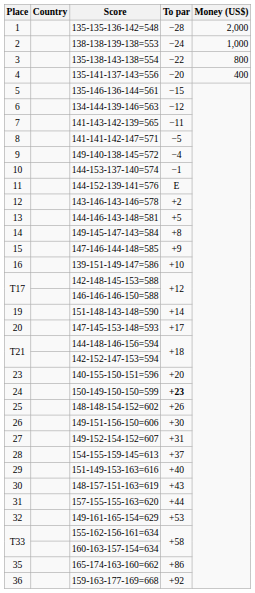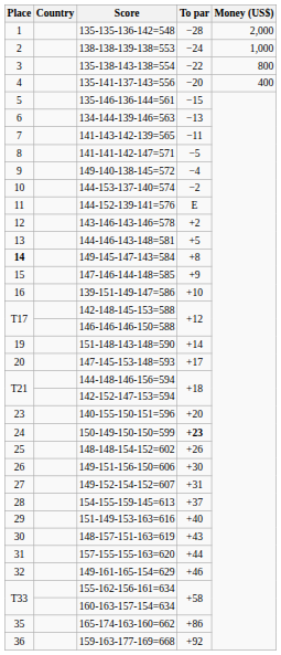 <table class="wikitable" style="font-size:95%;">
 <tr>
 <th>Place</th>
 <th>Country</th>
 <th>Score</th>
 <th>To par</th>
 <th>Money (US$)</th>
 </tr>
 <tr>
 <td align=center>1</td>
 <td></td>
 <td>135-135-136-142=548</td>
 <td align=center>−28</td>
 <td align=right>2,000</td>
 </tr>
 <tr>
 <td align=center>2</td>
 <td></td>
 <td>138-138-139-138=553</td>
 <td align=center>−24</td>
 <td align=right>1,000</td>
 </tr>
 <tr>
 <td align=center>3</td>
 <td></td>
 <td>135-138-143-138=554</td>
 <td align=center>−22</td>
 <td align=right>800</td>
 </tr>
 <tr>
 <td align=center>4</td>
 <td></td>
 <td>135-141-137-143=556</td>
 <td align=center>−20</td>
 <td align=right>400</td>
 </tr>
 <tr>
 <td align=center>5</td>
 <td></td>
 <td>135-146-136-144=561</td>
 <td align=center>−15</td>
 <td rowspan=32></td>
 </tr>
 <tr>
 <td align=center>6</td>
 <td></td>
 <td>134-144-139-146=563</td>
-<td align=center>−12</td>
+<td align=center>−13</td>
 </tr>
 <tr>
 <td align=center>7</td>
 <td></td>
 <td>141-143-142-139=565</td>
 <td align=center>−11</td>
 </tr>
 <tr>
 <td align=center>8</td>
 <td></td>
 <td>141-141-142-147=571</td>
 <td align=center>−5</td>
 </tr>
 <tr>
 <td align=center>9</td>
 <td></td>
 <td>149-140-138-145=572</td>
 <td align=center>−4</td>
 </tr>
 <tr>
 <td align=center>10</td>
 <td></td>
 <td>144-153-137-140=574</td>
-<td align=center>−1</td>
+<td align=center>−2</td>
 </tr>
 <tr>
 <td align=center>11</td>
 <td></td>
 <td>144-152-139-141=576</td>
 <td align=center>E</td>
 </tr>
 <tr>
 <td align=center>12</td>
 <td></td>
 <td>143-146-143-146=578</td>
 <td align=center>+2</td>
 </tr>
 <tr>
 <td align=center>13</td>
 <td></td>
 <td>144-146-143-148=581</td>
 <td align=center>+5</td>
 </tr>
 <tr>
-<td align=center>14</td>
+<td align=center><strong>14</strong></td>
 <td></td>
 <td>149-145-147-143=584</td>
 <td align=center>+8</td>
 </tr>
 <tr>
 <td align=center>15</td>
 <td></td>
 <td>147-146-144-148=585</td>
 <td align=center>+9</td>
 </tr>
 <tr>
 <td align=center>16</td>
 <td></td>
 <td>139-151-149-147=586</td>
 <td align=center>+10</td>
 </tr>
 <tr>
 <td align=center rowspan=2>T17</td>
 <td></td>
 <td>142-148-145-153=588</td>
 <td align=center rowspan=2>+12</td>
 </tr>
 <tr>
 <td></td>
 <td>146-146-146-150=588</td>
 </tr>
 <tr>
 <td align=center>19</td>
 <td></td>
 <td>151-148-143-148=590</td>
 <td align=center>+14</td>
 </tr>
 <tr>
 <td align=center>20</td>
 <td></td>
 <td>147-145-153-148=593</td>
 <td align=center>+17</td>
 </tr>
 <tr>
 <td align=center rowspan=2>T21</td>
 <td></td>
 <td>144-148-146-156=594</td>
 <td align=center rowspan=2>+18</td>
 </tr>
 <tr>
 <td></td>
 <td>142-152-147-153=594</td>
 </tr>
 <tr>
 <td align=center>23</td>
 <td></td>
 <td>140-155-150-151=596</td>
 <td align=center>+20</td>
 </tr>
 <tr>
 <td align=center>24</td>
 <td></td>
 <td>150-149-150-150=599</td>
 <td align=center><strong>+23</strong></td>
 </tr>
 <tr>
 <td align=center>25</td>
 <td></td>
 <td>148-148-154-152=602</td>
 <td align=center>+26</td>
 </tr>
 <tr>
 <td align=center>26</td>
 <td></td>
 <td>149-151-156-150=606</td>
 <td align=center>+30</td>
 </tr>
 <tr>
 <td align=center>27</td>
 <td></td>
 <td>149-152-154-152=607</td>
 <td align=center>+31</td>
 </tr>
 <tr>
 <td align=center>28</td>
 <td></td>
 <td>154-155-159-145=613</td>
 <td align=center>+37</td>
 </tr>
 <tr>
 <td align=center>29</td>
 <td></td>
 <td>151-149-153-163=616</td>
 <td align=center>+40</td>
 </tr>
 <tr>
 <td align=center>30</td>
 <td></td>
 <td>148-157-151-163=619</td>
 <td align=center>+43</td>
 </tr>
 <tr>
 <td align=center>31</td>
 <td></td>
 <td>157-155-155-163=620</td>
 <td align=center>+44</td>
 </tr>
 <tr>
 <td align=center>32</td>
 <td></td>
 <td>149-161-165-154=629</td>
-<td align=center>+53</td>
+<td align=center>+46</td>
 </tr>
 <tr>
 <td align=center rowspan=2>T33</td>
 <td></td>
 <td>155-162-156-161=634</td>
 <td align=center rowspan=2>+58</td>
 </tr>
 <tr>
 <td></td>
 <td>160-163-157-154=634</td>
 </tr>
 <tr>
 <td align=center>35</td>
 <td></td>
 <td>165-174-163-160=662</td>
 <td align=center>+86</td>
 </tr>
 <tr>
 <td align=center>36</td>
 <td></td>
 <td>159-163-177-169=668</td>
 <td align=center>+92</td>
 </tr>
 </table>
